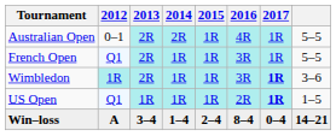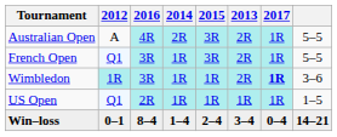 <table class=wikitable style=text-align:center>
 <tr>
 <th>Tournament</th>
 <th><a href='#'>2012</a></th>
-<th><a href='#'>2013</a></th>
+<th><a href='#'>2016</a></th>
 <th><a href='#'>2014</a></th>
 <th><a href='#'>2015</a></th>
-<th><a href='#'>2016</a></th>
+<th><a href='#'>2013</a></th>
 <th><a href='#'>2017</a></th>
 <th></th>
 </tr>
 <tr>
 <td style="text-align:left;"><a href='#'>Australian Open</a></td>
-<td>0–1</td>
+<td>A</td>
+<td style="background:#afeeee;"><a href='#'>4R</a></td>
 <td style="background:#afeeee;"><a href='#'>2R</a></td>
+<td style="background:#afeeee;"><a href='#'>3R</a></td>
 <td style="background:#afeeee;"><a href='#'>2R</a></td>
-<td style="background:#afeeee;"><a href='#'>1R</a></td>
-<td style="background:#afeeee;"><a href='#'>4R</a></td>
 <td style="background:#afeeee;"><a href='#'>1R</a></td>
 <td>5–5</td>
 </tr>
 <tr>
 <td style="text-align:left;"><a href='#'>French Open</a></td>
 <td style="background:#f0f8ff;"><a href='#'>Q1</a></td>
-<td style="background:#afeeee;"><a href='#'>2R</a></td>
-<td style="background:#afeeee;"><a href='#'>1R</a></td>
+<td style="background:#afeeee;"><a href='#'>3R</a></td>
 <td style="background:#afeeee;"><a href='#'>1R</a></td>
 <td style="background:#afeeee;"><a href='#'>3R</a></td>
+<td style="background:#afeeee;"><a href='#'>2R</a></td>
 <td style="background:#afeeee;"><a href='#'>1R</a></td>
 <td>5–5</td>
 </tr>
 <tr>
 <td style="text-align:left;"><a href='#'>Wimbledon</a></td>
 <td style="background:#afeeee;"><a href='#'>1R</a></td>
-<td style="background:#afeeee;"><a href='#'>2R</a></td>
+<td style="background:#afeeee;"><a href='#'>3R</a></td>
 <td style="background:#afeeee;"><a href='#'>1R</a></td>
 <td style="background:#afeeee;"><a href='#'>1R</a></td>
-<td style="background:#afeeee;"><a href='#'>3R</a></td>
+<td style="background:#afeeee;"><a href='#'>2R</a></td>
 <td style="background:#afeeee;"><strong><a href='#'>1R</a></strong></td>
 <td>3–6</td>
 </tr>
 <tr>
 <td style="text-align:left;"><a href='#'>US Open</a></td>
 <td style="background:#f0f8ff;"><a href='#'>Q1</a></td>
+<td style="background:#afeeee;"><a href='#'>2R</a></td>
 <td style="background:#afeeee;"><a href='#'>1R</a></td>
 <td style="background:#afeeee;"><a href='#'>1R</a></td>
 <td style="background:#afeeee;"><a href='#'>1R</a></td>
-<td style="background:#afeeee;"><a href='#'>2R</a></td>
-<td style="background:#afeeee;"><strong><a href='#'>1R</a></strong></td>
+<td style="background:#afeeee;"><a href='#'>1R</a></td>
 <td>1–5</td>
 </tr>
 <tr style="font-weight:bold; background:#efefef;">
 <td style="text-align:left;">Win–loss</td>
-<td>A</td>
-<td>3–4</td>
+<td>0–1</td>
+<td>8–4</td>
 <td>1–4</td>
 <td>2–4</td>
-<td>8–4</td>
+<td>3–4</td>
 <td>0–4</td>
 <td>14–21</td>
 </tr>
 </table>
